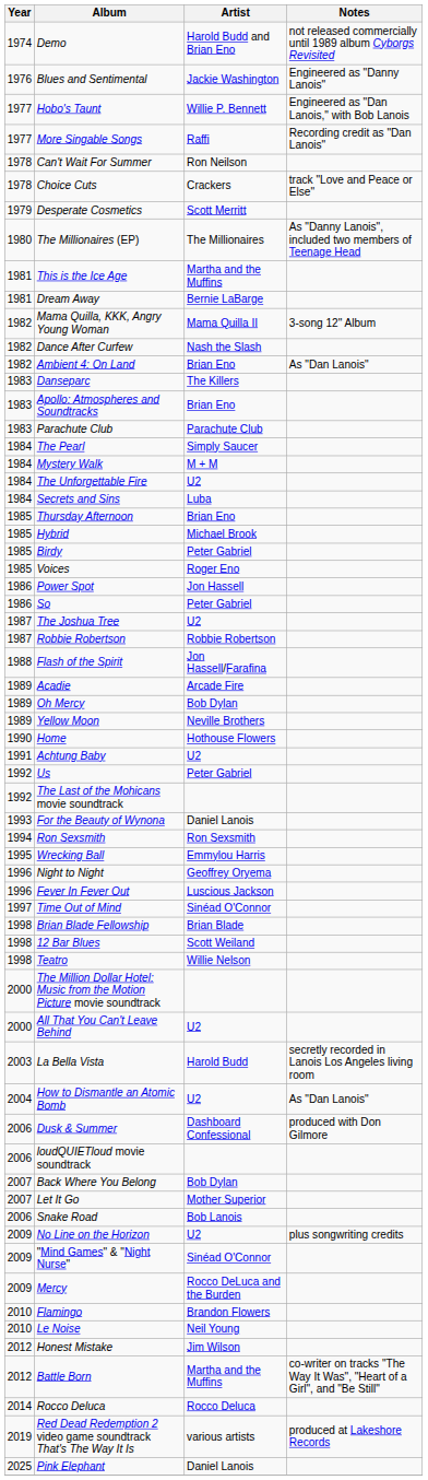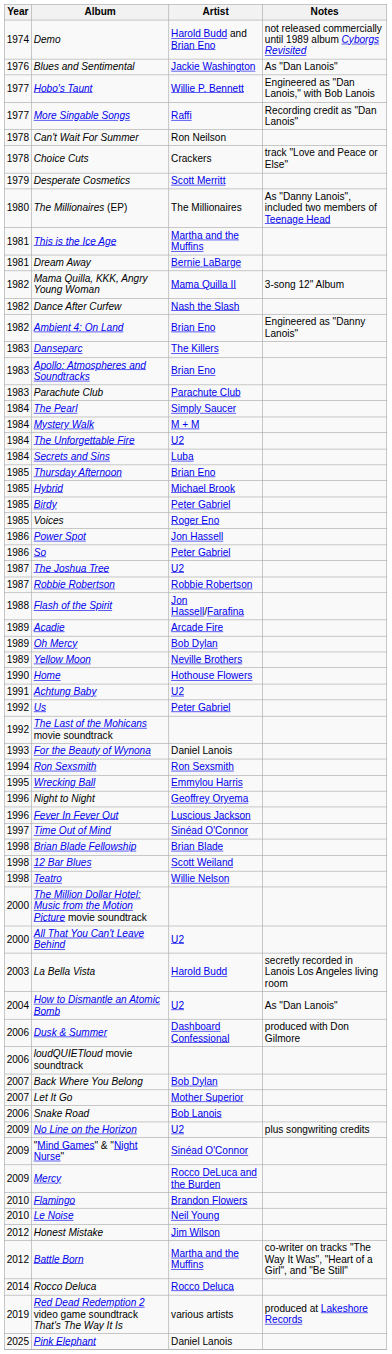 <table class="wikitable sortable">
 <tr>
 <th>Year</th>
 <th>Album</th>
 <th>Artist</th>
 <th>Notes</th>
 </tr>
 <tr>
 <td>1974</td>
 <td><em>Demo</em> </td>
 <td><a href='#'>Harold Budd</a> and <a href='#'>Brian Eno</a></td>
 <td>not released commercially until 1989 album <em><a href='#'>Cyborgs Revisited</a></em></td>
 </tr>
 <tr>
 <td>1976</td>
 <td><em>Blues and Sentimental</em></td>
 <td><a href='#'>Jackie Washington</a></td>
-<td>Engineered as "Danny Lanois"</td>
+<td>As "Dan Lanois"</td>
 </tr>
 <tr>
 <td>1977</td>
 <td><em><a href='#'>Hobo's Taunt</a></em></td>
 <td><a href='#'>Willie P. Bennett</a></td>
 <td>Engineered as "Dan Lanois," with Bob Lanois</td>
 </tr>
 <tr>
 <td>1977</td>
 <td><em><a href='#'>More Singable Songs</a></em></td>
 <td><a href='#'>Raffi</a></td>
 <td>Recording credit as "Dan Lanois"</td>
 </tr>
 <tr>
 <td>1978</td>
 <td><em>Can't Wait For Summer</em></td>
 <td>Ron Neilson</td>
 <td></td>
 </tr>
 <tr>
 <td>1978</td>
 <td><em>Choice Cuts</em></td>
 <td>Crackers</td>
 <td>track "Love and Peace or Else"</td>
 </tr>
 <tr>
 <td>1979</td>
 <td><em>Desperate Cosmetics</em></td>
 <td><a href='#'>Scott Merritt</a></td>
 <td></td>
 </tr>
 <tr>
 <td>1980</td>
 <td><em>The Millionaires</em> (EP)</td>
 <td>The Millionaires</td>
 <td>As "Danny Lanois", included two members of <a href='#'>Teenage Head</a></td>
 </tr>
 <tr>
 <td>1981</td>
 <td><em><a href='#'>This is the Ice Age</a></em></td>
 <td><a href='#'>Martha and the Muffins</a></td>
 <td></td>
 </tr>
 <tr>
 <td>1981</td>
 <td><em>Dream Away</em></td>
 <td><a href='#'>Bernie LaBarge</a></td>
 <td></td>
 </tr>
 <tr>
 <td>1982</td>
 <td><em>Mama Quilla, KKK, Angry Young Woman</em></td>
 <td><a href='#'>Mama Quilla II</a></td>
 <td>3-song 12" Album</td>
 </tr>
 <tr>
 <td>1982</td>
 <td><em>Dance After Curfew</em></td>
 <td><a href='#'>Nash the Slash</a></td>
 <td></td>
 </tr>
 <tr>
 <td>1982</td>
 <td><em><a href='#'>Ambient 4: On Land</a></em></td>
 <td><a href='#'>Brian Eno</a></td>
-<td>As "Dan Lanois"</td>
+<td>Engineered as "Danny Lanois"</td>
 </tr>
 <tr>
 <td>1983</td>
 <td><em><a href='#'>Danseparc</a></em></td>
 <td><a href='#'>The Killers</a></td>
 <td></td>
 </tr>
 <tr>
 <td>1983</td>
 <td><em><a href='#'>Apollo: Atmospheres and Soundtracks</a></em></td>
 <td><a href='#'>Brian Eno</a></td>
 <td></td>
 </tr>
 <tr>
 <td>1983</td>
 <td><em>Parachute Club</em></td>
 <td><a href='#'>Parachute Club</a></td>
 <td></td>
 </tr>
 <tr>
 <td>1984</td>
 <td><em><a href='#'>The Pearl</a></em></td>
 <td><a href='#'>Simply Saucer</a></td>
 <td></td>
 </tr>
 <tr>
 <td>1984</td>
 <td><em><a href='#'>Mystery Walk</a></em></td>
 <td><a href='#'>M + M</a></td>
 <td></td>
 </tr>
 <tr>
 <td>1984</td>
 <td><em><a href='#'>The Unforgettable Fire</a></em></td>
 <td><a href='#'>U2</a></td>
 <td></td>
 </tr>
 <tr>
 <td>1984</td>
 <td><em><a href='#'>Secrets and Sins</a></em></td>
 <td><a href='#'>Luba</a></td>
 <td></td>
 </tr>
 <tr>
 <td>1985</td>
 <td><em><a href='#'>Thursday Afternoon</a></em></td>
 <td><a href='#'>Brian Eno</a></td>
 <td></td>
 </tr>
 <tr>
 <td>1985</td>
 <td><em><a href='#'>Hybrid</a></em></td>
 <td><a href='#'>Michael Brook</a></td>
 <td></td>
 </tr>
 <tr>
 <td>1985</td>
 <td><em><a href='#'>Birdy</a></em></td>
 <td><a href='#'>Peter Gabriel</a></td>
 <td></td>
 </tr>
 <tr>
 <td>1985</td>
 <td><em>Voices</em></td>
 <td><a href='#'>Roger Eno</a></td>
 <td></td>
 </tr>
 <tr>
 <td>1986</td>
 <td><em><a href='#'>Power Spot</a></em></td>
 <td><a href='#'>Jon Hassell</a></td>
 <td></td>
 </tr>
 <tr>
 <td>1986</td>
 <td><em><a href='#'>So</a></em></td>
 <td><a href='#'>Peter Gabriel</a></td>
 <td></td>
 </tr>
 <tr>
 <td>1987</td>
 <td><em><a href='#'>The Joshua Tree</a></em></td>
 <td><a href='#'>U2</a></td>
 <td></td>
 </tr>
 <tr>
 <td>1987</td>
 <td><em><a href='#'>Robbie Robertson</a></em></td>
 <td><a href='#'>Robbie Robertson</a></td>
 <td></td>
 </tr>
 <tr>
 <td>1988</td>
 <td><em><a href='#'>Flash of the Spirit</a></em></td>
 <td><a href='#'>Jon Hassell</a>/<a href='#'>Farafina</a></td>
 <td></td>
 </tr>
 <tr>
 <td>1989</td>
 <td><em><a href='#'>Acadie</a></em></td>
 <td><a href='#'>Arcade Fire</a></td>
 <td></td>
 </tr>
 <tr>
 <td>1989</td>
 <td><em><a href='#'>Oh Mercy</a></em></td>
 <td><a href='#'>Bob Dylan</a></td>
 <td></td>
 </tr>
 <tr>
 <td>1989</td>
 <td><em><a href='#'>Yellow Moon</a></em></td>
 <td><a href='#'>Neville Brothers</a></td>
 <td></td>
 </tr>
 <tr>
 <td>1990</td>
 <td><em><a href='#'>Home</a></em></td>
 <td><a href='#'>Hothouse Flowers</a></td>
 <td></td>
 </tr>
 <tr>
 <td>1991</td>
 <td><em><a href='#'>Achtung Baby</a></em></td>
 <td><a href='#'>U2</a></td>
 <td></td>
 </tr>
 <tr>
 <td>1992</td>
 <td><em><a href='#'>Us</a></em></td>
 <td><a href='#'>Peter Gabriel</a></td>
 <td></td>
 </tr>
 <tr>
 <td>1992</td>
 <td><em><a href='#'>The Last of the Mohicans</a></em> movie soundtrack</td>
 <td></td>
 <td></td>
 </tr>
 <tr>
 <td>1993</td>
 <td><em><a href='#'>For the Beauty of Wynona</a></em></td>
 <td>Daniel Lanois</td>
 <td></td>
 </tr>
 <tr>
 <td>1994</td>
 <td><em><a href='#'>Ron Sexsmith</a></em></td>
 <td><a href='#'>Ron Sexsmith</a></td>
 <td></td>
 </tr>
 <tr>
 <td>1995</td>
 <td><em><a href='#'>Wrecking Ball</a></em></td>
 <td><a href='#'>Emmylou Harris</a></td>
 <td></td>
 </tr>
 <tr>
 <td>1996</td>
 <td><em>Night to Night</em></td>
 <td><a href='#'>Geoffrey Oryema</a></td>
 <td></td>
 </tr>
 <tr>
 <td>1996</td>
 <td><em><a href='#'>Fever In Fever Out</a></em></td>
 <td><a href='#'>Luscious Jackson</a></td>
 <td></td>
 </tr>
 <tr>
 <td>1997</td>
 <td><em><a href='#'>Time Out of Mind</a></em></td>
 <td><a href='#'>Sinéad O'Connor</a></td>
 <td></td>
 </tr>
 <tr>
 <td>1998</td>
 <td><em><a href='#'>Brian Blade Fellowship</a></em></td>
 <td><a href='#'>Brian Blade</a></td>
 <td></td>
 </tr>
 <tr>
 <td>1998</td>
 <td><em><a href='#'>12 Bar Blues</a></em></td>
 <td><a href='#'>Scott Weiland</a></td>
 <td></td>
 </tr>
 <tr>
 <td>1998</td>
 <td><em><a href='#'>Teatro</a></em></td>
 <td><a href='#'>Willie Nelson</a></td>
 <td></td>
 </tr>
 <tr>
 <td>2000</td>
 <td><em><a href='#'>The Million Dollar Hotel: Music from the Motion Picture</a></em> movie soundtrack</td>
 <td></td>
 <td></td>
 </tr>
 <tr>
 <td>2000</td>
 <td><em><a href='#'>All That You Can't Leave Behind</a></em></td>
 <td><a href='#'>U2</a></td>
 <td></td>
 </tr>
 <tr>
 <td>2003</td>
 <td><em>La Bella Vista</em></td>
 <td><a href='#'>Harold Budd</a></td>
 <td>secretly recorded in Lanois Los Angeles living room</td>
 </tr>
 <tr>
 <td>2004</td>
 <td><em><a href='#'>How to Dismantle an Atomic Bomb</a></em></td>
 <td><a href='#'>U2</a></td>
 <td>As "Dan Lanois"</td>
 </tr>
 <tr>
 <td>2006</td>
 <td><em><a href='#'>Dusk & Summer</a></em></td>
 <td><a href='#'>Dashboard Confessional</a></td>
 <td>produced with Don Gilmore</td>
 </tr>
 <tr>
 <td>2006</td>
 <td><em>loudQUIETloud</em> movie soundtrack</td>
 <td></td>
 <td></td>
 </tr>
 <tr>
 <td>2007</td>
 <td><em>Back Where You Belong</em></td>
 <td><a href='#'>Bob Dylan</a></td>
 <td></td>
 </tr>
 <tr>
 <td>2007</td>
 <td><em>Let It Go</em></td>
 <td><a href='#'>Mother Superior</a></td>
 <td></td>
 </tr>
 <tr>
 <td>2006</td>
 <td><em>Snake Road</em></td>
 <td><a href='#'>Bob Lanois</a></td>
 <td></td>
 </tr>
 <tr>
 <td>2009</td>
 <td><em><a href='#'>No Line on the Horizon</a></em></td>
 <td><a href='#'>U2</a></td>
 <td>plus songwriting credits</td>
 </tr>
 <tr>
 <td>2009</td>
 <td>"<a href='#'>Mind Games</a>" & "<a href='#'>Night Nurse</a>"</td>
 <td><a href='#'>Sinéad O'Connor</a></td>
 <td></td>
 </tr>
 <tr>
 <td>2009</td>
 <td><em><a href='#'>Mercy</a></em></td>
 <td><a href='#'>Rocco DeLuca and the Burden</a></td>
 <td></td>
 </tr>
 <tr>
 <td>2010</td>
 <td><em><a href='#'>Flamingo</a></em></td>
 <td><a href='#'>Brandon Flowers</a></td>
 <td></td>
 </tr>
 <tr>
 <td>2010</td>
 <td><em><a href='#'>Le Noise</a></em></td>
 <td><a href='#'>Neil Young</a></td>
 <td></td>
 </tr>
 <tr>
 <td>2012</td>
 <td><em>Honest Mistake</em></td>
 <td><a href='#'>Jim Wilson</a></td>
 <td></td>
 </tr>
 <tr>
 <td>2012</td>
 <td><em><a href='#'>Battle Born</a></em></td>
 <td><a href='#'>Martha and the Muffins</a></td>
 <td>co-writer on tracks "The Way It Was", "Heart of a Girl", and "Be Still"</td>
 </tr>
 <tr>
 <td>2014</td>
 <td><em>Rocco Deluca</em></td>
 <td><a href='#'>Rocco Deluca</a></td>
 <td></td>
 </tr>
 <tr>
 <td>2019</td>
 <td><em> <a href='#'>Red Dead Redemption 2</a></em> video game soundtrack <em>That's The Way It Is</em></td>
 <td>various artists</td>
 <td>produced at <a href='#'>Lakeshore Records</a></td>
 </tr>
 <tr>
 <td>2025</td>
 <td><em><a href='#'>Pink Elephant</a></em></td>
 <td>Daniel Lanois</td>
 <td></td>
 </tr>
 <tr>
 </tr>
 </table>
